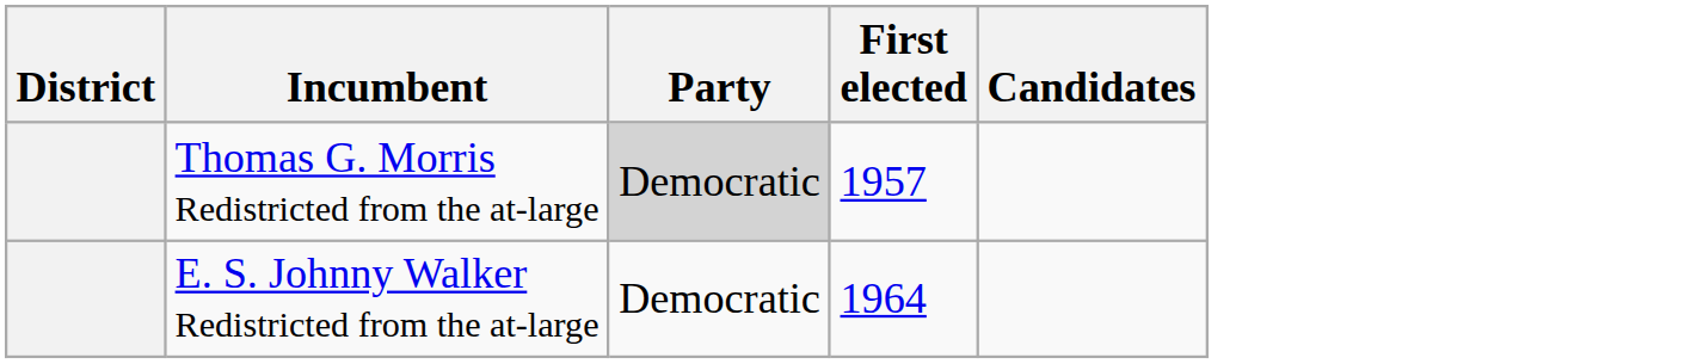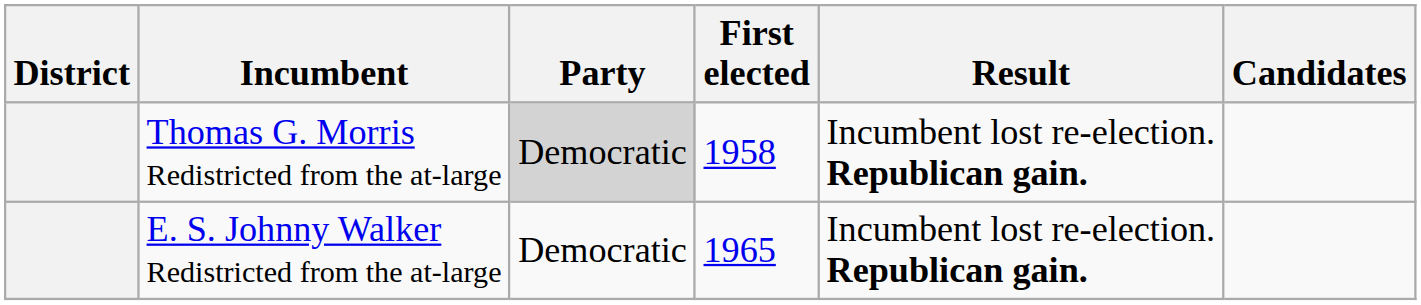 <table class=wikitable>
 <tr valign=bottom>
 <th>District</th>
 <th>Incumbent</th>
 <th>Party</th>
 <th>First<br>elected</th>
+<th>Result</th>
 <th>Candidates</th>
 </tr>
 <tr>
 <th></th>
 <td><a href='#'>Thomas G. Morris</a><br><small>Redistricted from the at-large</small></td>
 <td style="background: lightgrey;">Democratic</td>
-<td><a href='#'>1957</a></td>
+<td><a href='#'>1958</a></td>
+<td>Incumbent lost re-election.<br><strong>Republican gain.</strong></td>
 <td nowrap></td>
 </tr>
 <tr>
 <th></th>
 <td><a href='#'>E. S. Johnny Walker</a><br><small>Redistricted from the at-large</small></td>
 <td>Democratic</td>
-<td><a href='#'>1964</a></td>
+<td><a href='#'>1965</a></td>
+<td>Incumbent lost re-election.<br><strong>Republican gain.</strong></td>
 <td nowrap></td>
 </tr>
 </table>
